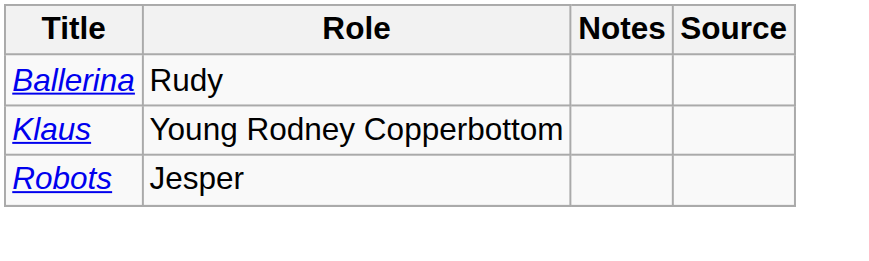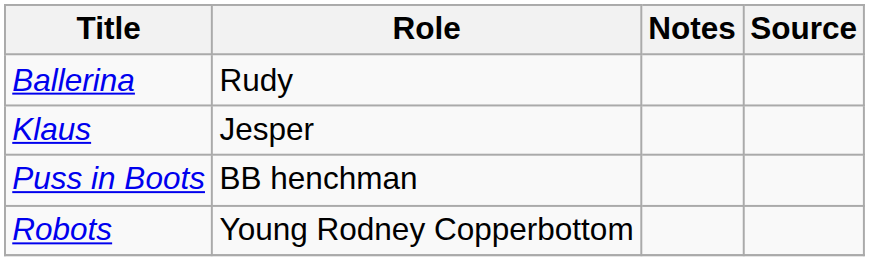 <table class="wikitable sortable plainrowheaders">
 <tr>
 <th>Title</th>
 <th>Role</th>
 <th class="unsortable">Notes</th>
 <th class="unsortable">Source</th>
 </tr>
 <tr>
 <td><em><a href='#'>Ballerina</a></em></td>
 <td>Rudy</td>
 <td></td>
 <td></td>
 </tr>
 <tr>
 <td><em><a href='#'>Klaus</a></em></td>
-<td>Young Rodney Copperbottom</td>
+<td>Jesper</td>
+<td></td>
+<td></td>
+</tr>
+<tr>
+<td><em><a href='#'>Puss in Boots</a></em></td>
+<td>BB henchman</td>
 <td></td>
 <td></td>
 </tr>
 <tr>
 <td><em><a href='#'>Robots</a></em></td>
-<td>Jesper</td>
+<td>Young Rodney Copperbottom</td>
 <td></td>
 <td></td>
 </tr>
 <tr>
 </tr>
 </table>
